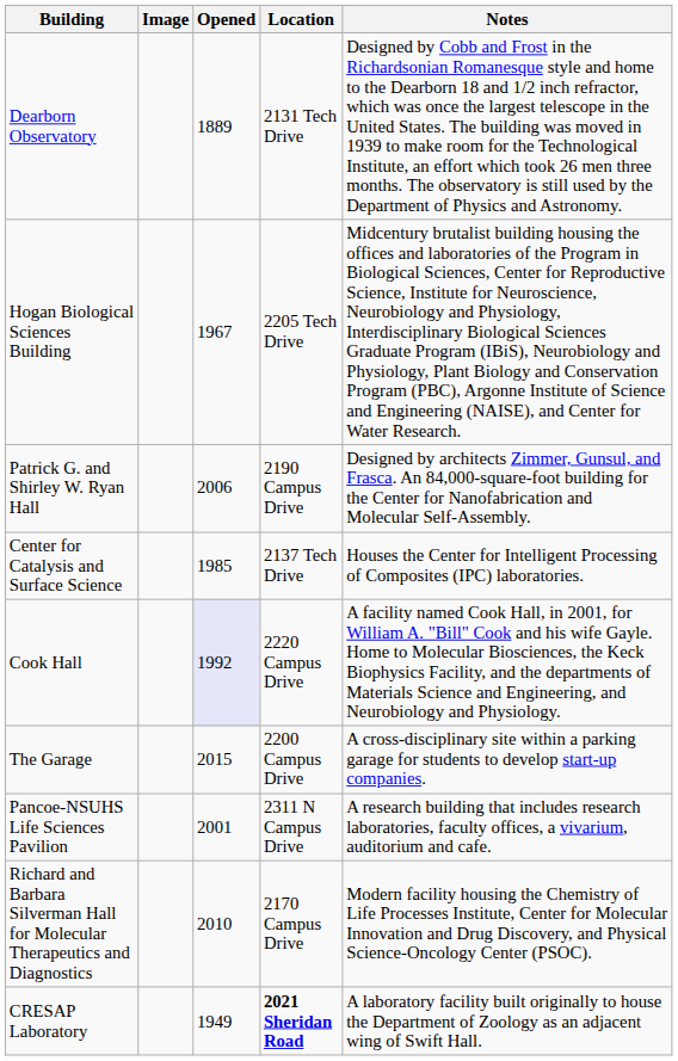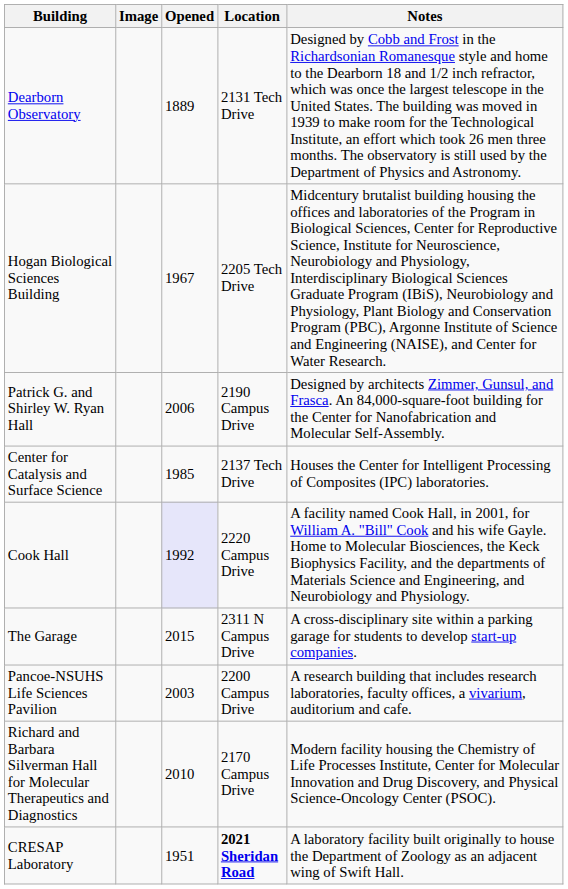 <table class="wikitable">
 <tr>
 <th>Building</th>
 <th>Image</th>
 <th>Opened</th>
 <th>Location</th>
 <th>Notes</th>
 </tr>
 <tr>
 <td><a href='#'>Dearborn Observatory</a></td>
 <td></td>
 <td>1889</td>
 <td>2131 Tech Drive</td>
 <td>Designed by <a href='#'>Cobb and Frost</a> in the <a href='#'>Richardsonian Romanesque</a> style and home to the Dearborn 18 and 1/2 inch refractor, which was once the largest telescope in the United States. The building was moved in 1939 to make room for the Technological Institute, an effort which took 26 men three months. The observatory is still used by the Department of Physics and Astronomy.</td>
 </tr>
 <tr>
 <td>Hogan Biological Sciences Building</td>
 <td></td>
 <td>1967</td>
 <td>2205 Tech Drive</td>
 <td>Midcentury brutalist building housing the offices and laboratories of the Program in Biological Sciences, Center for Reproductive Science, Institute for Neuroscience, Neurobiology and Physiology, Interdisciplinary Biological Sciences Graduate Program (IBiS), Neurobiology and Physiology, Plant Biology and Conservation Program (PBC), Argonne Institute of Science and Engineering (NAISE), and Center for Water Research.</td>
 </tr>
 <tr>
 <td>Patrick G. and Shirley W. Ryan Hall</td>
 <td></td>
 <td>2006</td>
 <td>2190 Campus Drive</td>
 <td>Designed by architects <a href='#'>Zimmer, Gunsul, and Frasca</a>. An 84,000-square-foot building for the Center for Nanofabrication and Molecular Self-Assembly.</td>
 </tr>
 <tr>
 <td>Center for Catalysis and Surface Science</td>
 <td></td>
 <td>1985</td>
 <td>2137 Tech Drive</td>
 <td>Houses the Center for Intelligent Processing of Composites (IPC) laboratories.</td>
 </tr>
 <tr>
 <td>Cook Hall</td>
 <td></td>
 <td style="background: lavender;">1992</td>
 <td>2220 Campus Drive</td>
 <td>A facility named Cook Hall, in 2001, for <a href='#'>William A. "Bill" Cook</a> and his wife Gayle. Home to Molecular Biosciences, the Keck Biophysics Facility, and the departments of Materials Science and Engineering, and Neurobiology and Physiology.</td>
 </tr>
 <tr>
 <td>The Garage</td>
 <td></td>
 <td>2015</td>
-<td>2200 Campus Drive</td>
+<td>2311 N Campus Drive</td>
 <td>A cross-disciplinary site within a parking garage for students to develop <a href='#'>start-up companies</a>.</td>
 </tr>
 <tr>
 <td>Pancoe-NSUHS Life Sciences Pavilion</td>
 <td></td>
-<td>2001</td>
-<td>2311 N Campus Drive</td>
+<td>2003</td>
+<td>2200 Campus Drive</td>
 <td>A  research building that includes research laboratories, faculty offices, a <a href='#'>vivarium</a>, auditorium and cafe.</td>
 </tr>
 <tr>
 <td>Richard and Barbara Silverman Hall for Molecular Therapeutics and Diagnostics</td>
 <td></td>
 <td>2010</td>
 <td>2170 Campus Drive</td>
 <td>Modern facility housing the Chemistry of Life Processes Institute, Center for Molecular Innovation and Drug Discovery, and Physical Science-Oncology Center (PSOC).</td>
 </tr>
 <tr>
 <td>CRESAP Laboratory</td>
 <td></td>
-<td>1949</td>
+<td>1951</td>
 <td><strong>2021 <a href='#'>Sheridan Road</a></strong></td>
 <td>A laboratory facility built originally to house the Department of Zoology as an adjacent wing of Swift Hall.</td>
 </tr>
 </table>
